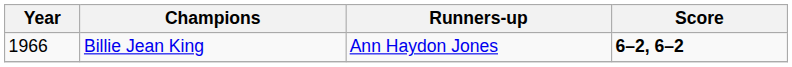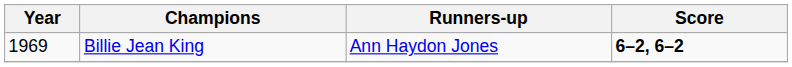 <table class="wikitable" style="font-size:98%;">
 <tr>
 <th style="width:60px;">Year</th>
 <th style="width:230px;">Champions</th>
 <th style="width:230px;">Runners-up</th>
 <th style="width:150px;">Score</th>
 </tr>
 <tr>
-<td>1966</td>
+<td>1969</td>
 <td> <a href='#'>Billie Jean King</a></td>
 <td> <a href='#'>Ann Haydon Jones</a></td>
 <td><strong>6–2, 6–2</strong></td>
 </tr>
 <tr>
 </tr>
 </table>
